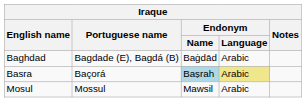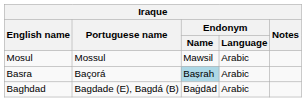 <table class="wikitable sortable">
 <tr>
 <th colspan="5"> Iraque</th>
 </tr>
 <tr>
 <th rowspan="2">English name</th>
 <th rowspan="2">Portuguese name</th>
 <th colspan="2">Endonym</th>
 <th rowspan="2">Notes</th>
 </tr>
 <tr>
 <th>Name</th>
 <th>Language</th>
 </tr>
 <tr>
-<td>Baghdad</td>
-<td>Bagdade (E), Bagdá (B)</td>
-<td>Baġdād</td>
+<td>Mosul</td>
+<td>Mossul</td>
+<td>Mawsil</td>
 <td>Arabic</td>
 <td></td>
 </tr>
 <tr>
 <td>Basra</td>
 <td>Baçorá</td>
 <td style="background: lightblue;">Baṣrah</td>
-<td style="background: khaki;">Arabic</td>
+<td>Arabic</td>
 <td></td>
 </tr>
 <tr>
-<td>Mosul</td>
-<td>Mossul</td>
-<td>Mawsil</td>
+<td>Baghdad</td>
+<td>Bagdade (E), Bagdá (B)</td>
+<td>Baġdād</td>
 <td>Arabic</td>
 <td></td>
 </tr>
 </table>
